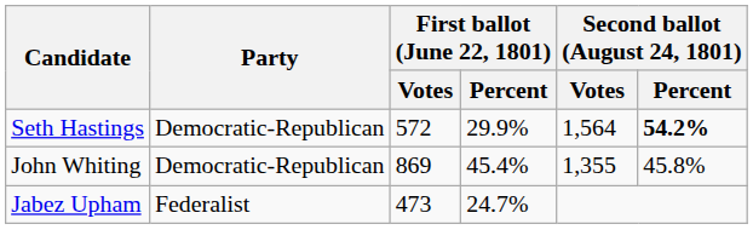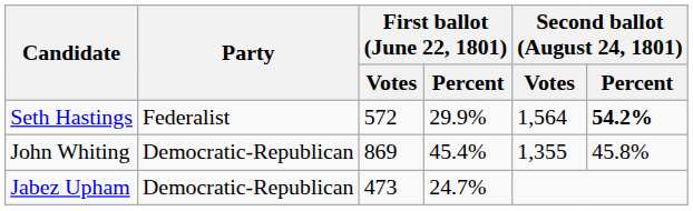 <table class=wikitable>
 <tr>
 <th rowspan=2>Candidate</th>
 <th rowspan=2>Party</th>
 <th colspan=2>First ballot<br>(June 22, 1801)</th>
 <th colspan=2>Second ballot<br>(August 24, 1801)</th>
 </tr>
 <tr>
 <th>Votes</th>
 <th>Percent</th>
 <th>Votes</th>
 <th>Percent</th>
 </tr>
 <tr>
 <td><a href='#'>Seth Hastings</a></td>
-<td>Democratic-Republican</td>
+<td>Federalist</td>
 <td>572</td>
 <td>29.9%</td>
 <td>1,564</td>
 <td><strong>54.2%</strong></td>
 </tr>
 <tr>
 <td>John Whiting</td>
 <td>Democratic-Republican</td>
 <td>869</td>
 <td>45.4%</td>
 <td>1,355</td>
 <td>45.8%</td>
 </tr>
 <tr>
 <td><a href='#'>Jabez Upham</a></td>
-<td>Federalist</td>
+<td>Democratic-Republican</td>
 <td>473</td>
 <td>24.7%</td>
 </tr>
 </table>
